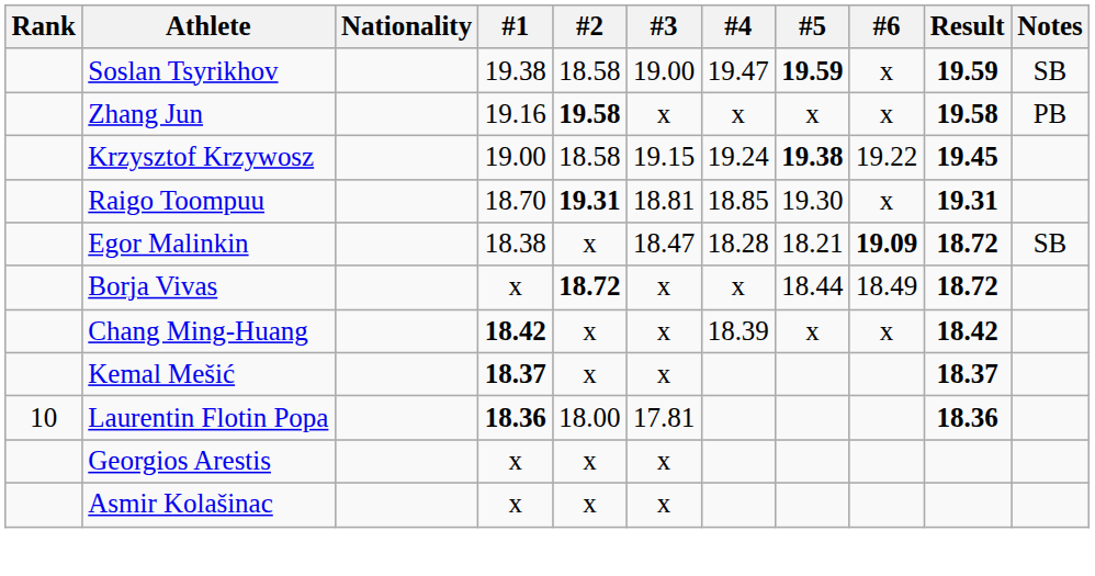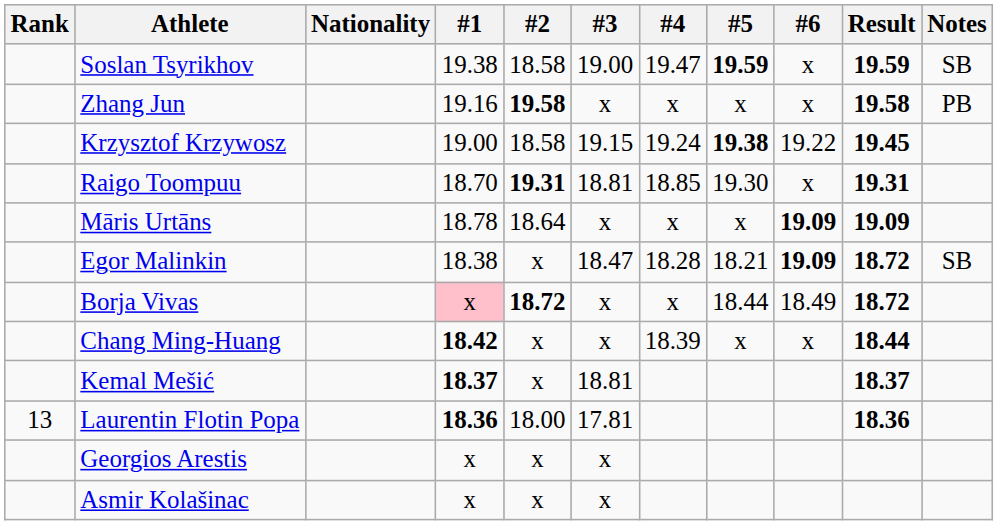 <table class="wikitable sortable" style="text-align:center">
 <tr>
 <th>Rank</th>
 <th>Athlete</th>
 <th>Nationality</th>
 <th>#1</th>
 <th>#2</th>
 <th>#3</th>
 <th>#4</th>
 <th>#5</th>
 <th>#6</th>
 <th>Result</th>
 <th>Notes</th>
 </tr>
 <tr>
 <td></td>
 <td align="left"><a href='#'>Soslan Tsyrikhov</a></td>
 <td align=left></td>
 <td>19.38</td>
 <td>18.58</td>
 <td>19.00</td>
 <td>19.47</td>
 <td><strong>19.59</strong></td>
 <td>x</td>
 <td><strong>19.59</strong></td>
 <td>SB</td>
 </tr>
 <tr>
 <td></td>
 <td align="left"><a href='#'>Zhang Jun</a></td>
 <td align=left></td>
 <td>19.16</td>
 <td><strong>19.58</strong></td>
 <td>x</td>
 <td>x</td>
 <td>x</td>
 <td>x</td>
 <td><strong>19.58</strong></td>
 <td>PB</td>
 </tr>
 <tr>
 <td></td>
 <td align="left"><a href='#'>Krzysztof Krzywosz</a></td>
 <td align=left></td>
 <td>19.00</td>
 <td>18.58</td>
 <td>19.15</td>
 <td>19.24</td>
 <td><strong>19.38</strong></td>
 <td>19.22</td>
 <td><strong>19.45</strong></td>
 <td></td>
 </tr>
 <tr>
 <td></td>
 <td align="left"><a href='#'>Raigo Toompuu</a></td>
 <td align=left></td>
 <td>18.70</td>
 <td><strong>19.31</strong></td>
 <td>18.81</td>
 <td>18.85</td>
 <td>19.30</td>
 <td>x</td>
 <td><strong>19.31</strong></td>
 <td></td>
 </tr>
 <tr>
 <td></td>
+<td align="left"><a href='#'>Māris Urtāns</a></td>
+<td align=left></td>
+<td>18.78</td>
+<td>18.64</td>
+<td>x</td>
+<td>x</td>
+<td>x</td>
+<td><strong>19.09</strong></td>
+<td><strong>19.09</strong></td>
+<td></td>
+</tr>
+<tr>
+<td></td>
 <td align="left"><a href='#'>Egor Malinkin</a></td>
 <td align=left></td>
 <td>18.38</td>
 <td>x</td>
 <td>18.47</td>
 <td>18.28</td>
 <td>18.21</td>
 <td><strong>19.09</strong></td>
 <td><strong>18.72</strong></td>
 <td>SB</td>
 </tr>
 <tr>
 <td></td>
 <td align="left"><a href='#'>Borja Vivas</a></td>
 <td align=left></td>
-<td>x</td>
+<td style="background: pink;">x</td>
 <td><strong>18.72</strong></td>
 <td>x</td>
 <td>x</td>
 <td>18.44</td>
 <td>18.49</td>
 <td><strong>18.72</strong></td>
 <td></td>
 </tr>
 <tr>
 <td></td>
 <td align="left"><a href='#'>Chang Ming-Huang</a></td>
 <td align=left></td>
 <td><strong>18.42</strong></td>
 <td>x</td>
 <td>x</td>
 <td>18.39</td>
 <td>x</td>
 <td>x</td>
-<td><strong>18.42</strong></td>
+<td><strong>18.44</strong></td>
 <td></td>
 </tr>
 <tr>
 <td></td>
 <td align="left"><a href='#'>Kemal Mešić</a></td>
 <td align=left></td>
 <td><strong>18.37</strong></td>
 <td>x</td>
-<td>x</td>
+<td>18.81</td>
 <td></td>
 <td></td>
 <td></td>
 <td><strong>18.37</strong></td>
 <td></td>
 </tr>
 <tr>
-<td>10</td>
+<td>13</td>
 <td align="left"><a href='#'>Laurentin Flotin Popa</a></td>
 <td align=left></td>
 <td><strong>18.36</strong></td>
 <td>18.00</td>
 <td>17.81</td>
 <td></td>
 <td></td>
 <td></td>
 <td><strong>18.36</strong></td>
 <td></td>
 </tr>
 <tr>
 <td></td>
 <td align="left"><a href='#'>Georgios Arestis</a></td>
 <td align=left></td>
 <td>x</td>
 <td>x</td>
 <td>x</td>
 <td></td>
 <td></td>
 <td></td>
 <td><strong></strong></td>
 <td></td>
 </tr>
 <tr>
 <td></td>
 <td align="left"><a href='#'>Asmir Kolašinac</a></td>
 <td align=left></td>
 <td>x</td>
 <td>x</td>
 <td>x</td>
 <td></td>
 <td></td>
 <td></td>
 <td><strong></strong></td>
 <td></td>
 </tr>
 </table>
